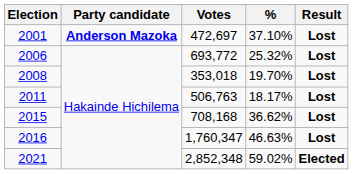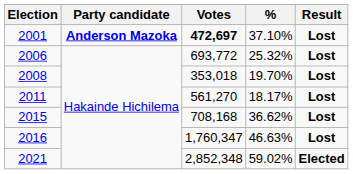 <table class=wikitable style=text-align:center>
 <tr>
 <th>Election</th>
 <th>Party candidate</th>
 <th>Votes</th>
 <th><strong>%</strong></th>
 <th>Result</th>
 </tr>
 <tr>
 <td><a href='#'>2001</a></td>
 <td><strong><a href='#'>Anderson Mazoka</a></strong></td>
-<td>472,697</td>
+<td><strong>472,697</strong></td>
 <td>37.10%</td>
 <td><strong>Lost</strong> </td>
 </tr>
 <tr>
 <td><a href='#'>2006</a></td>
 <td rowspan="6"><a href='#'>Hakainde Hichilema</a></td>
 <td>693,772</td>
 <td>25.32%</td>
 <td><strong>Lost</strong> </td>
 </tr>
 <tr>
 <td><a href='#'>2008</a></td>
 <td>353,018</td>
 <td>19.70%</td>
 <td><strong>Lost</strong> </td>
 </tr>
 <tr>
 <td><a href='#'>2011</a></td>
-<td>506,763</td>
+<td>561,270</td>
 <td>18.17%</td>
 <td><strong>Lost</strong> </td>
 </tr>
 <tr>
 <td><a href='#'>2015</a></td>
 <td>708,168</td>
 <td>36.62%</td>
 <td><strong>Lost</strong> </td>
 </tr>
 <tr>
 <td><a href='#'>2016</a></td>
 <td>1,760,347</td>
 <td>46.63%</td>
 <td><strong>Lost</strong> </td>
 </tr>
 <tr>
 <td><a href='#'>2021</a></td>
 <td>2,852,348</td>
 <td>59.02%</td>
 <td><strong>Elected</strong> </td>
 </tr>
 </table>
